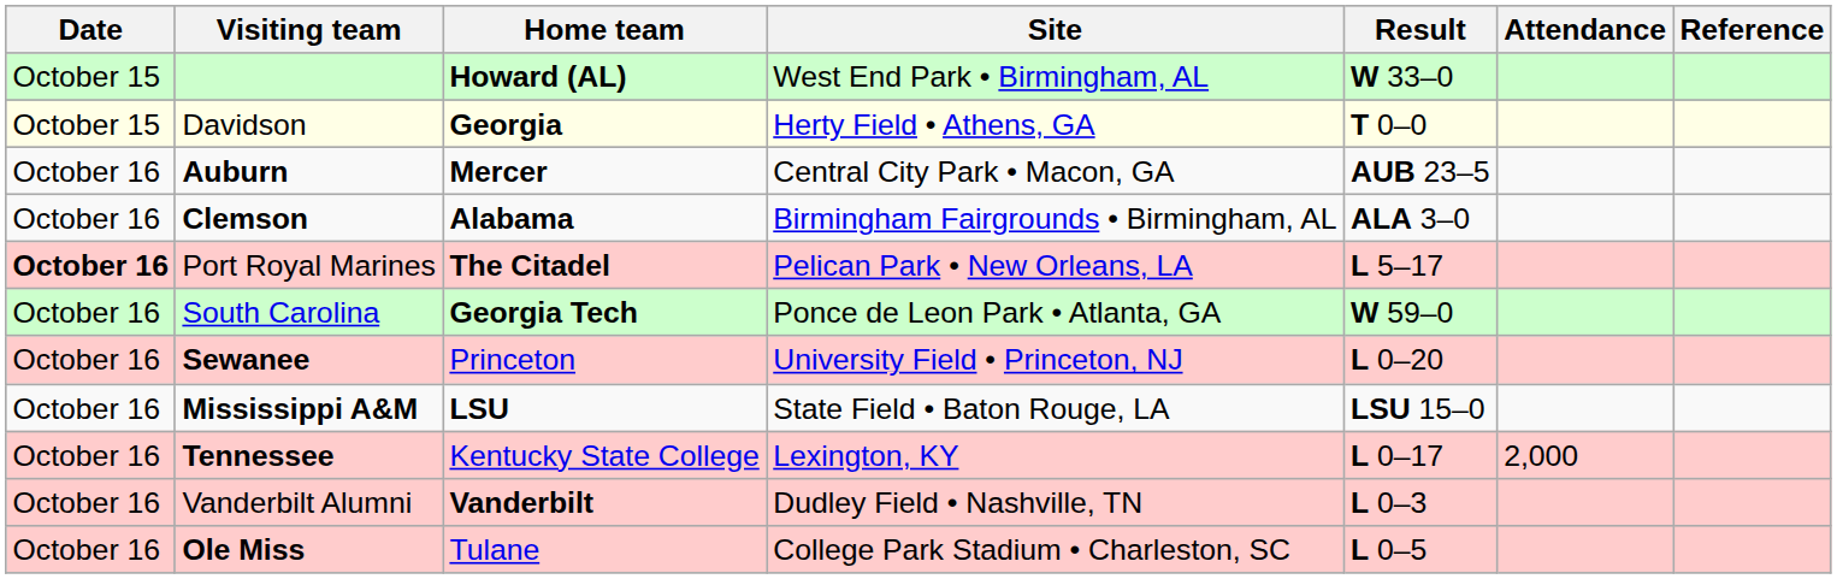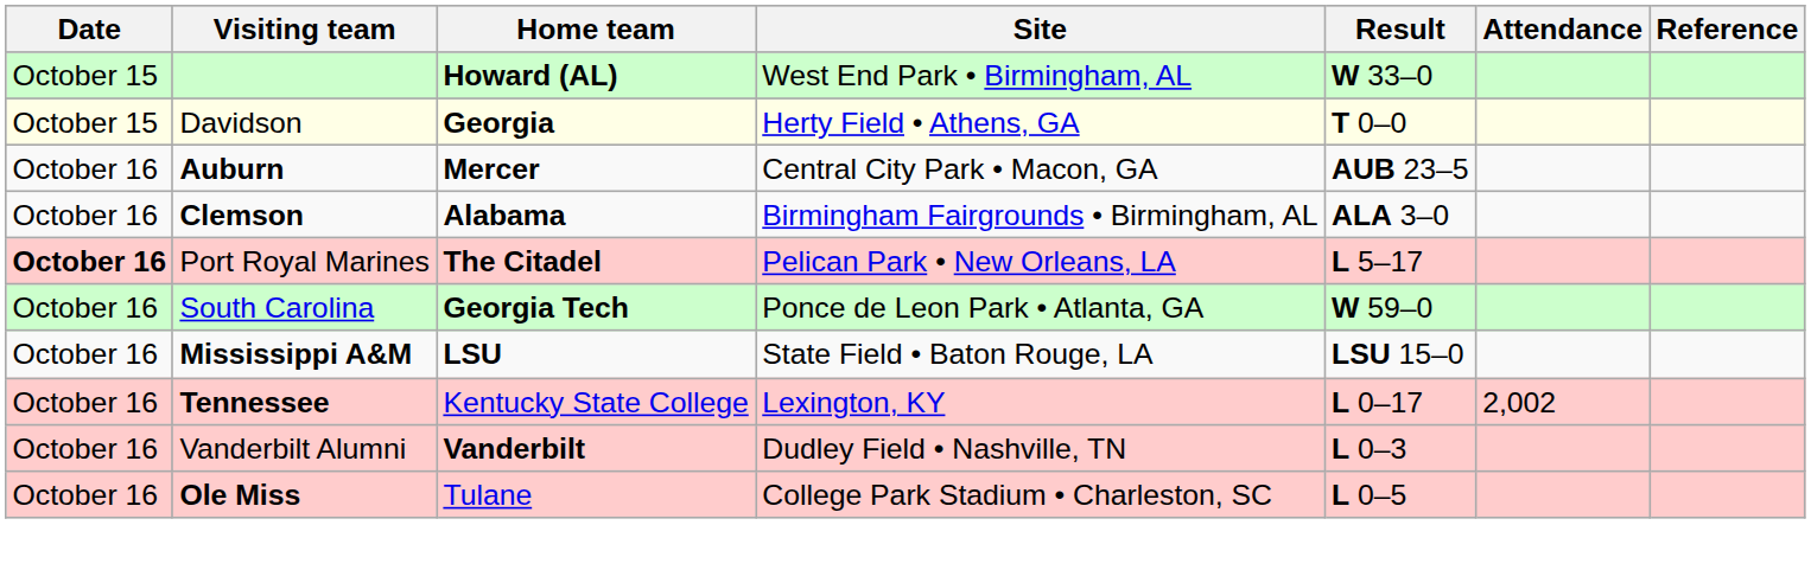 <table class="wikitable" style="font-size:95%;">
 <tr>
 <th>Date</th>
 <th>Visiting team</th>
 <th>Home team</th>
 <th>Site</th>
 <th>Result</th>
 <th>Attendance</th>
 <th class="unsortable">Reference</th>
 </tr>
 <tr bgcolor=ccffcc>
 <td>October 15</td>
 <td></td>
 <td><strong>Howard (AL)</strong></td>
 <td>West End Park • <a href='#'>Birmingham, AL</a></td>
 <td><strong>W</strong> 33–0</td>
 <td></td>
 <td></td>
 </tr>
 <tr bgcolor=ffffe6>
 <td>October 15</td>
 <td>Davidson</td>
 <td><strong>Georgia</strong></td>
 <td><a href='#'>Herty Field</a> • <a href='#'>Athens, GA</a></td>
 <td><strong>T</strong> 0–0</td>
 <td></td>
 <td></td>
 </tr>
 <tr bgcolor=>
 <td>October 16</td>
 <td><strong>Auburn</strong></td>
 <td><strong>Mercer</strong></td>
 <td>Central City Park • Macon, GA</td>
 <td><strong>AUB</strong> 23–5</td>
 <td></td>
 <td></td>
 </tr>
 <tr bgcolor=>
 <td>October 16</td>
 <td><strong>Clemson</strong></td>
 <td><strong>Alabama</strong></td>
 <td><a href='#'>Birmingham Fairgrounds</a> • Birmingham, AL</td>
 <td><strong>ALA</strong> 3–0</td>
 <td></td>
 <td></td>
 </tr>
 <tr bgcolor=ffcccc>
 <td><strong>October 16</strong></td>
 <td>Port Royal Marines</td>
 <td><strong>The Citadel</strong></td>
 <td><a href='#'>Pelican Park</a> • <a href='#'>New Orleans, LA</a></td>
 <td><strong>L</strong> 5–17</td>
 <td></td>
 <td></td>
 </tr>
 <tr bgcolor=ccffcc>
 <td>October 16</td>
 <td><a href='#'>South Carolina</a></td>
 <td><strong>Georgia Tech</strong></td>
 <td>Ponce de Leon Park • Atlanta, GA</td>
 <td><strong>W</strong> 59–0</td>
 <td></td>
 <td></td>
 </tr>
-<tr bgcolor=ffcccc>
-<td>October 16</td>
-<td><strong>Sewanee</strong></td>
-<td><a href='#'>Princeton</a></td>
-<td><a href='#'>University Field</a> • <a href='#'>Princeton, NJ</a></td>
-<td><strong>L</strong> 0–20</td>
-<td></td>
-<td></td>
-</tr>
 <tr bgcolor=>
 <td>October 16</td>
 <td><strong>Mississippi A&M</strong></td>
 <td><strong>LSU</strong></td>
 <td>State Field • Baton Rouge, LA</td>
 <td><strong>LSU</strong> 15–0</td>
 <td></td>
 <td></td>
 </tr>
 <tr bgcolor=ffcccc>
 <td>October 16</td>
 <td><strong>Tennessee</strong></td>
 <td><a href='#'>Kentucky State College</a></td>
 <td><a href='#'>Lexington, KY</a></td>
 <td><strong>L</strong> 0–17</td>
-<td>2,000</td>
+<td>2,002</td>
 <td></td>
 </tr>
 <tr bgcolor=ffcccc>
 <td>October 16</td>
 <td>Vanderbilt Alumni</td>
 <td><strong>Vanderbilt</strong></td>
 <td>Dudley Field • Nashville, TN</td>
 <td><strong>L</strong> 0–3</td>
 <td></td>
 <td></td>
 </tr>
 <tr bgcolor=ffcccc>
 <td>October 16</td>
 <td><strong>Ole Miss</strong></td>
 <td><a href='#'>Tulane</a></td>
 <td>College Park Stadium • Charleston, SC</td>
 <td><strong>L</strong> 0–5</td>
 <td></td>
 <td></td>
 </tr>
 </table>
